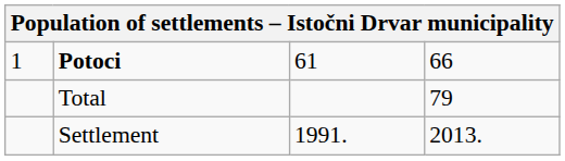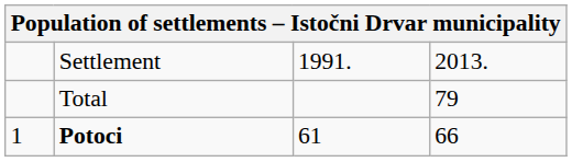 <table class="wikitable">
 <tr>
 <th colspan="4">Population of settlements – Istočni Drvar municipality</th>
 </tr>
 <tr>
-<td>1</td>
-<td><strong>Potoci</strong></td>
-<td>61</td>
-<td>66</td>
+<td></td>
+<td>Settlement</td>
+<td>1991.</td>
+<td>2013.</td>
 </tr>
 <tr>
 <td></td>
 <td>Total</td>
 <td></td>
 <td>79</td>
 </tr>
 <tr>
-<td></td>
-<td>Settlement</td>
-<td>1991.</td>
-<td>2013.</td>
+<td>1</td>
+<td><strong>Potoci</strong></td>
+<td>61</td>
+<td>66</td>
 </tr>
 </table>
